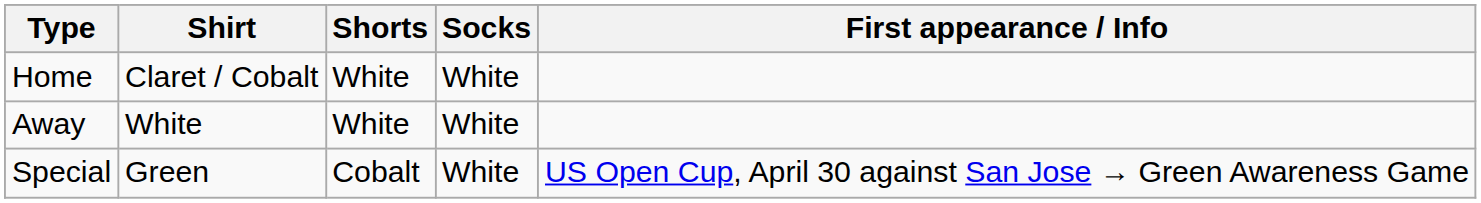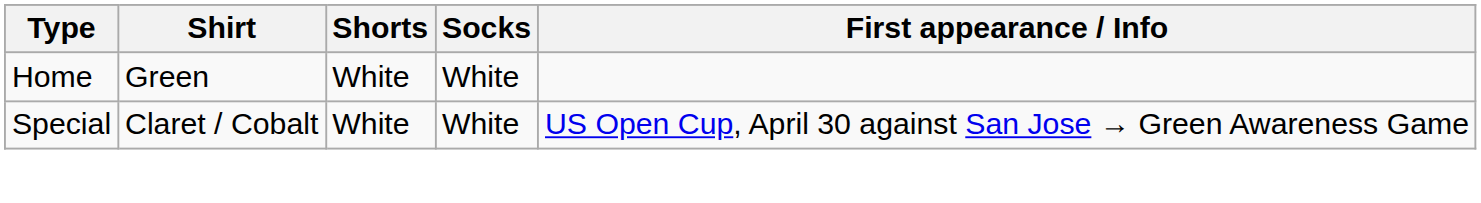 <table class="wikitable">
 <tr>
 <th>Type</th>
 <th>Shirt</th>
 <th>Shorts</th>
 <th>Socks</th>
 <th>First appearance / Info</th>
 </tr>
 <tr>
 <td>Home</td>
-<td>Claret / Cobalt</td>
-<td>White</td>
-<td>White</td>
-<td></td>
-</tr>
-<tr>
-<td>Away</td>
-<td>White</td>
+<td>Green</td>
 <td>White</td>
 <td>White</td>
 <td></td>
 </tr>
 <tr>
 <td>Special</td>
-<td>Green</td>
-<td>Cobalt</td>
+<td>Claret / Cobalt</td>
+<td>White</td>
 <td>White</td>
 <td><a href='#'>US Open Cup</a>, April 30 against <a href='#'>San Jose</a> → Green Awareness Game</td>
 </tr>
 </table>
